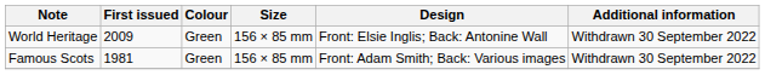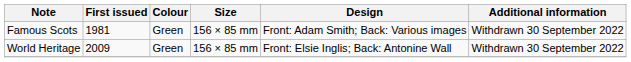 <table class="wikitable">
 <tr>
 <th>Note</th>
 <th>First issued</th>
 <th>Colour</th>
 <th>Size</th>
 <th>Design</th>
 <th>Additional information</th>
 </tr>
 <tr>
+<td>Famous Scots</td>
+<td>1981</td>
+<td>Green</td>
+<td>156 × 85 mm</td>
+<td>Front: Adam Smith; Back: Various images</td>
+<td>Withdrawn 30 September 2022</td>
+</tr>
+<tr>
 <td>World Heritage</td>
 <td>2009</td>
 <td>Green</td>
 <td>156 × 85 mm</td>
 <td>Front: Elsie Inglis; Back: Antonine Wall</td>
 <td>Withdrawn 30 September 2022</td>
 </tr>
 <tr>
-<td>Famous Scots</td>
-<td>1981</td>
-<td>Green</td>
-<td>156 × 85 mm</td>
-<td>Front: Adam Smith; Back: Various images</td>
-<td>Withdrawn 30 September 2022</td>
-</tr>
-<tr>
 </tr>
 </table>
